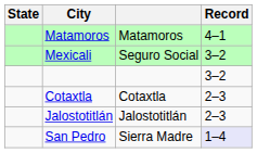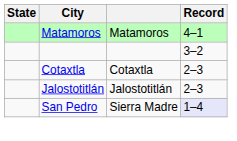 <table class="wikitable">
 <tr>
 <th>State</th>
 <th>City</th>
 <th></th>
 <th>Record</th>
 </tr>
 <tr bgcolor="bbffbb">
 <td><strong></strong></td>
 <td><a href='#'>Matamoros</a></td>
 <td>Matamoros</td>
 <td>4–1</td>
-</tr>
-<tr bgcolor="bbffbb">
-<td><strong></strong></td>
-<td><a href='#'>Mexicali</a></td>
-<td>Seguro Social</td>
-<td>3–2</td>
 </tr>
 <tr>
 <td><strong></strong></td>
 <td></td>
 <td></td>
 <td>3–2</td>
 </tr>
 <tr>
 <td><strong></strong></td>
 <td><a href='#'>Cotaxtla</a></td>
 <td>Cotaxtla</td>
 <td>2–3</td>
 </tr>
 <tr>
 <td><strong></strong></td>
 <td><a href='#'>Jalostotitlán</a></td>
 <td>Jalostotitlán</td>
 <td>2–3</td>
 </tr>
 <tr>
 <td><strong></strong></td>
 <td><a href='#'>San Pedro</a></td>
 <td>Sierra Madre</td>
 <td style="background: lavender;">1–4</td>
 </tr>
 </table>
